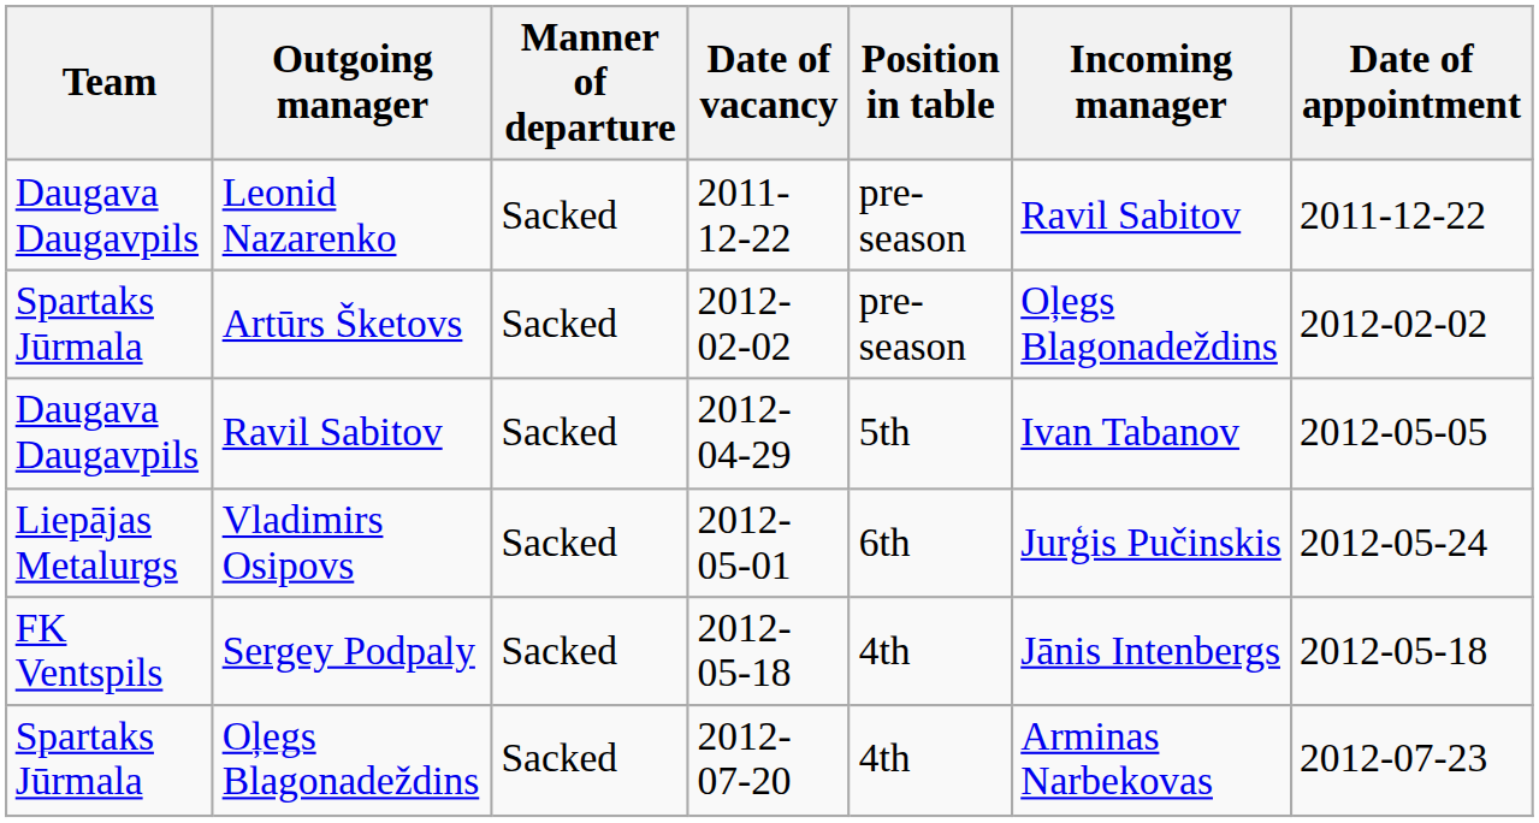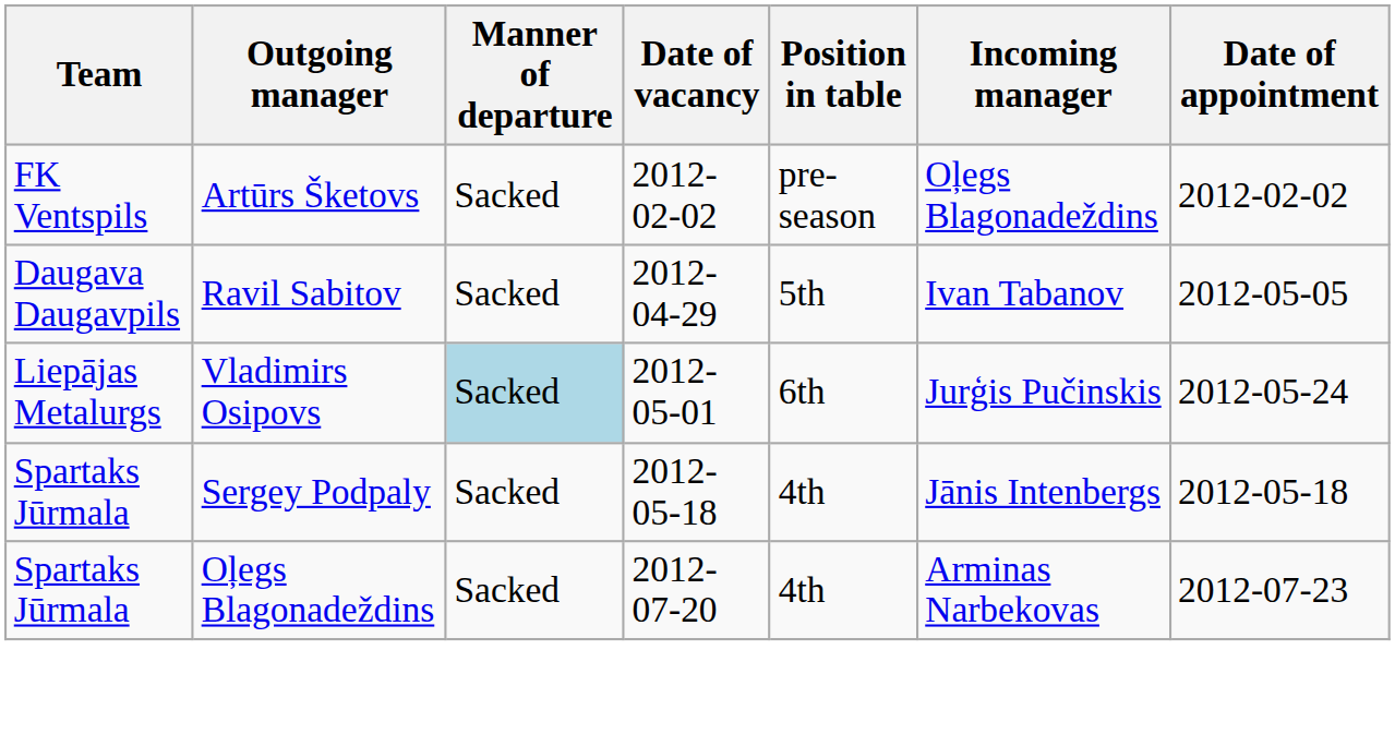 <table class="wikitable">
 <tr>
 <th>Team</th>
 <th>Outgoing manager</th>
 <th>Manner of departure</th>
 <th>Date of vacancy</th>
 <th>Position in table</th>
 <th>Incoming manager</th>
 <th>Date of appointment</th>
 </tr>
 <tr>
-<td><a href='#'>Daugava Daugavpils</a></td>
-<td> <a href='#'>Leonid Nazarenko</a></td>
-<td>Sacked</td>
-<td>2011-12-22</td>
-<td>pre-season</td>
-<td> <a href='#'>Ravil Sabitov</a></td>
-<td>2011-12-22</td>
-</tr>
-<tr>
-<td><a href='#'>Spartaks Jūrmala</a></td>
+<td><a href='#'>FK Ventspils</a></td>
 <td> <a href='#'>Artūrs Šketovs</a></td>
 <td>Sacked</td>
 <td>2012-02-02</td>
 <td>pre-season</td>
 <td> <a href='#'>Oļegs Blagonadeždins</a></td>
 <td>2012-02-02</td>
 </tr>
 <tr>
 <td><a href='#'>Daugava Daugavpils</a></td>
 <td> <a href='#'>Ravil Sabitov</a></td>
 <td>Sacked</td>
 <td>2012-04-29</td>
 <td>5th</td>
 <td> <a href='#'>Ivan Tabanov</a></td>
 <td>2012-05-05</td>
 </tr>
 <tr>
 <td><a href='#'>Liepājas Metalurgs</a></td>
 <td> <a href='#'>Vladimirs Osipovs</a></td>
-<td>Sacked</td>
+<td style="background: lightblue;">Sacked</td>
 <td>2012-05-01</td>
 <td>6th</td>
 <td> <a href='#'>Jurģis Pučinskis</a></td>
 <td>2012-05-24</td>
 </tr>
 <tr>
-<td><a href='#'>FK Ventspils</a></td>
+<td><a href='#'>Spartaks Jūrmala</a></td>
 <td> <a href='#'>Sergey Podpaly</a></td>
 <td>Sacked</td>
 <td>2012-05-18</td>
 <td>4th</td>
 <td> <a href='#'>Jānis Intenbergs</a></td>
 <td>2012-05-18</td>
 </tr>
 <tr>
 <td><a href='#'>Spartaks Jūrmala</a></td>
 <td> <a href='#'>Oļegs Blagonadeždins</a></td>
 <td>Sacked</td>
 <td>2012-07-20</td>
 <td>4th</td>
 <td> <a href='#'>Arminas Narbekovas</a></td>
 <td>2012-07-23</td>
 </tr>
 </table>
